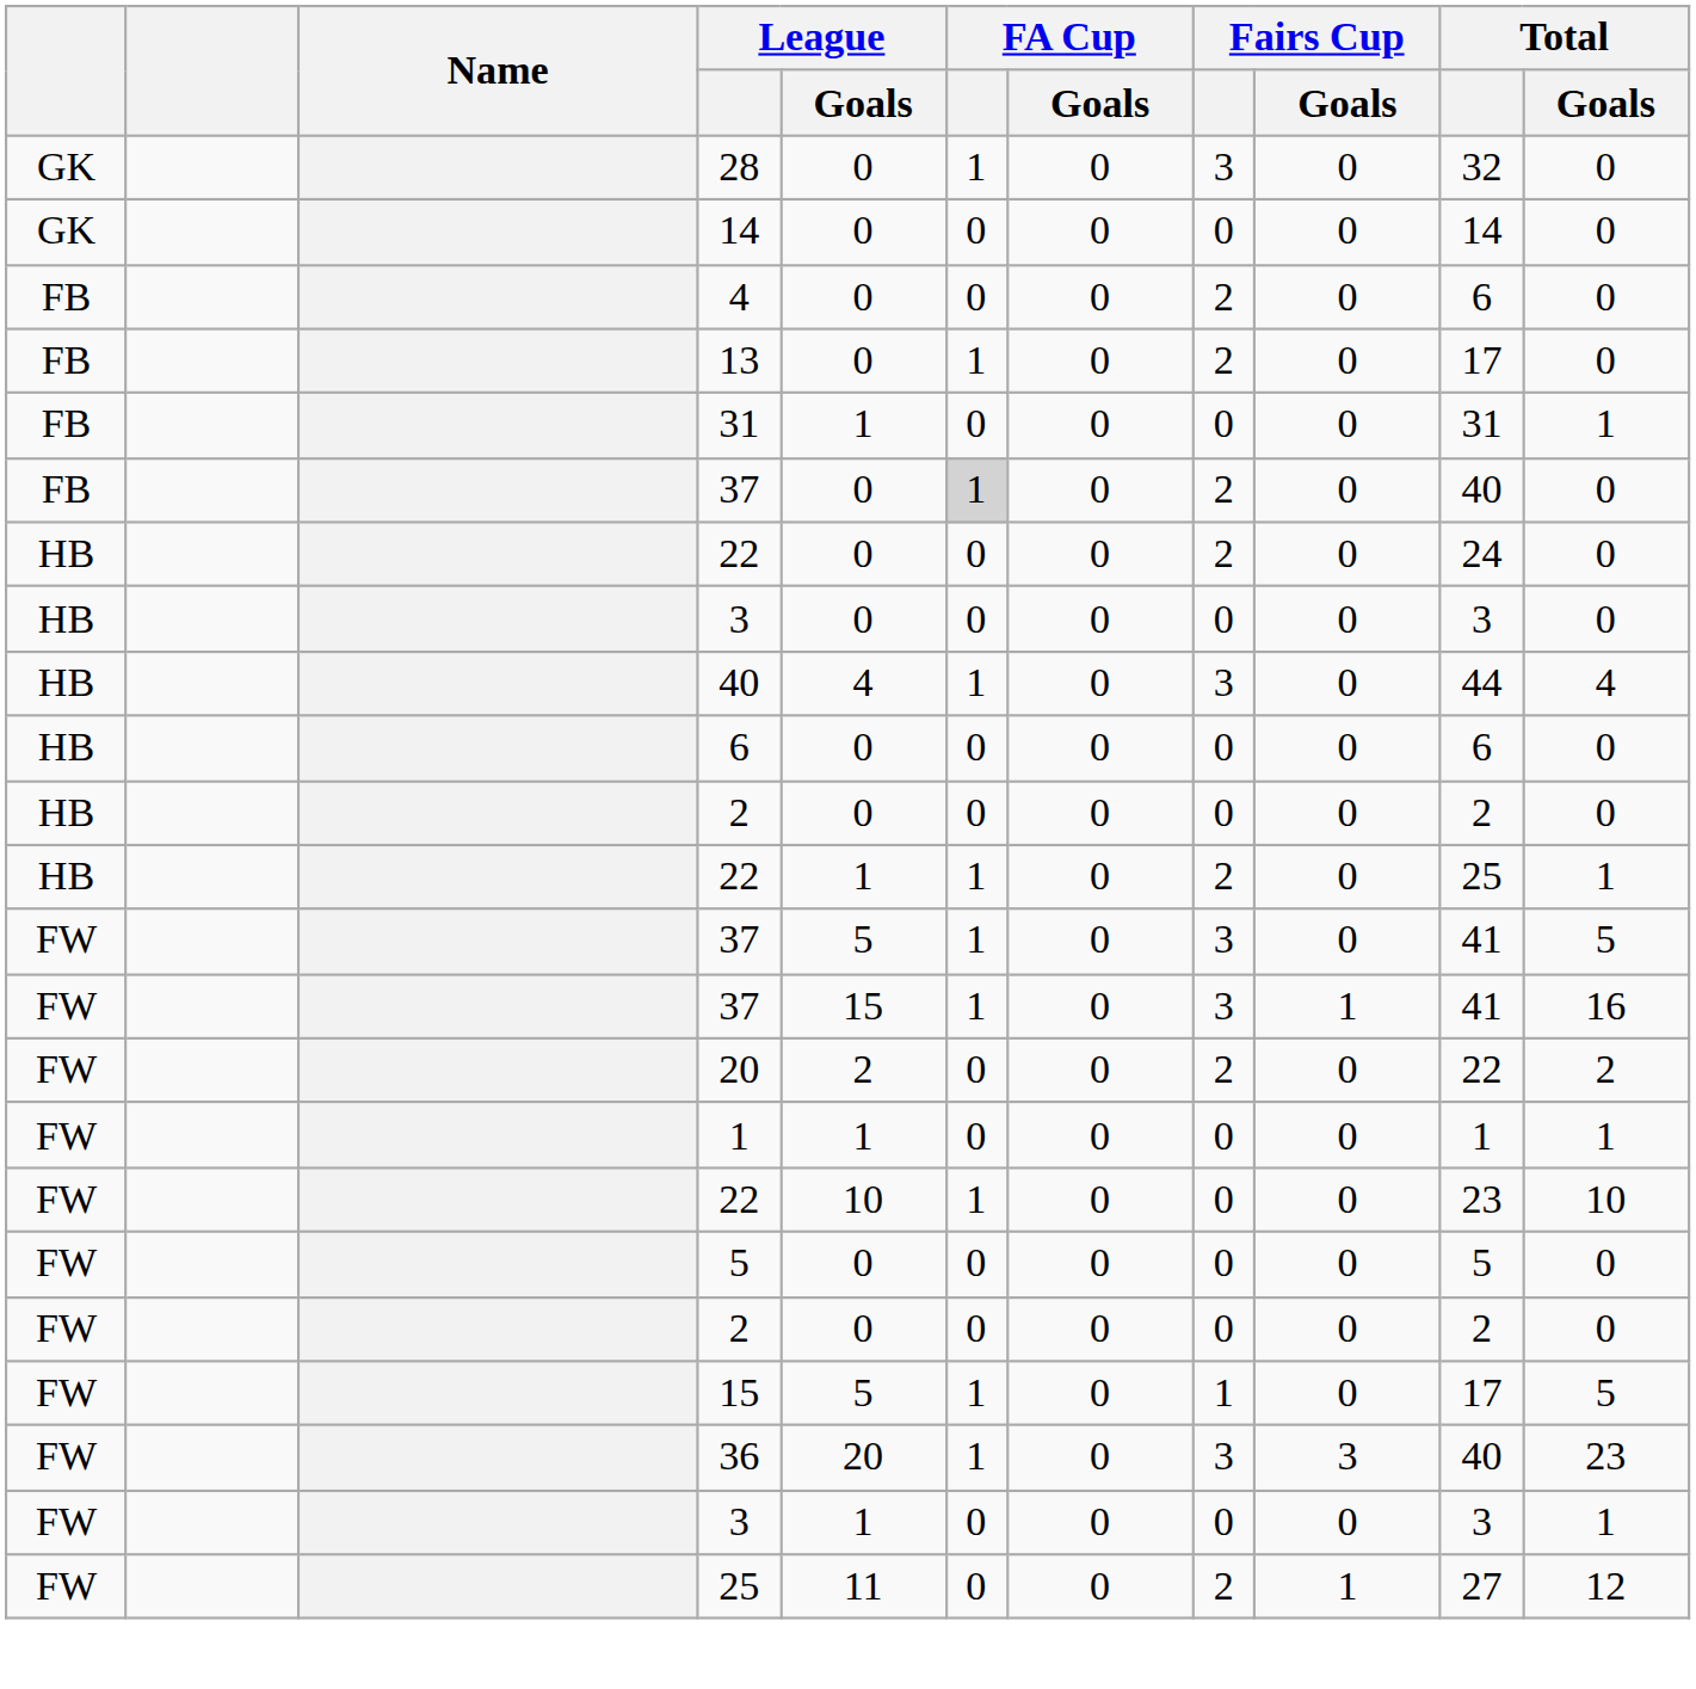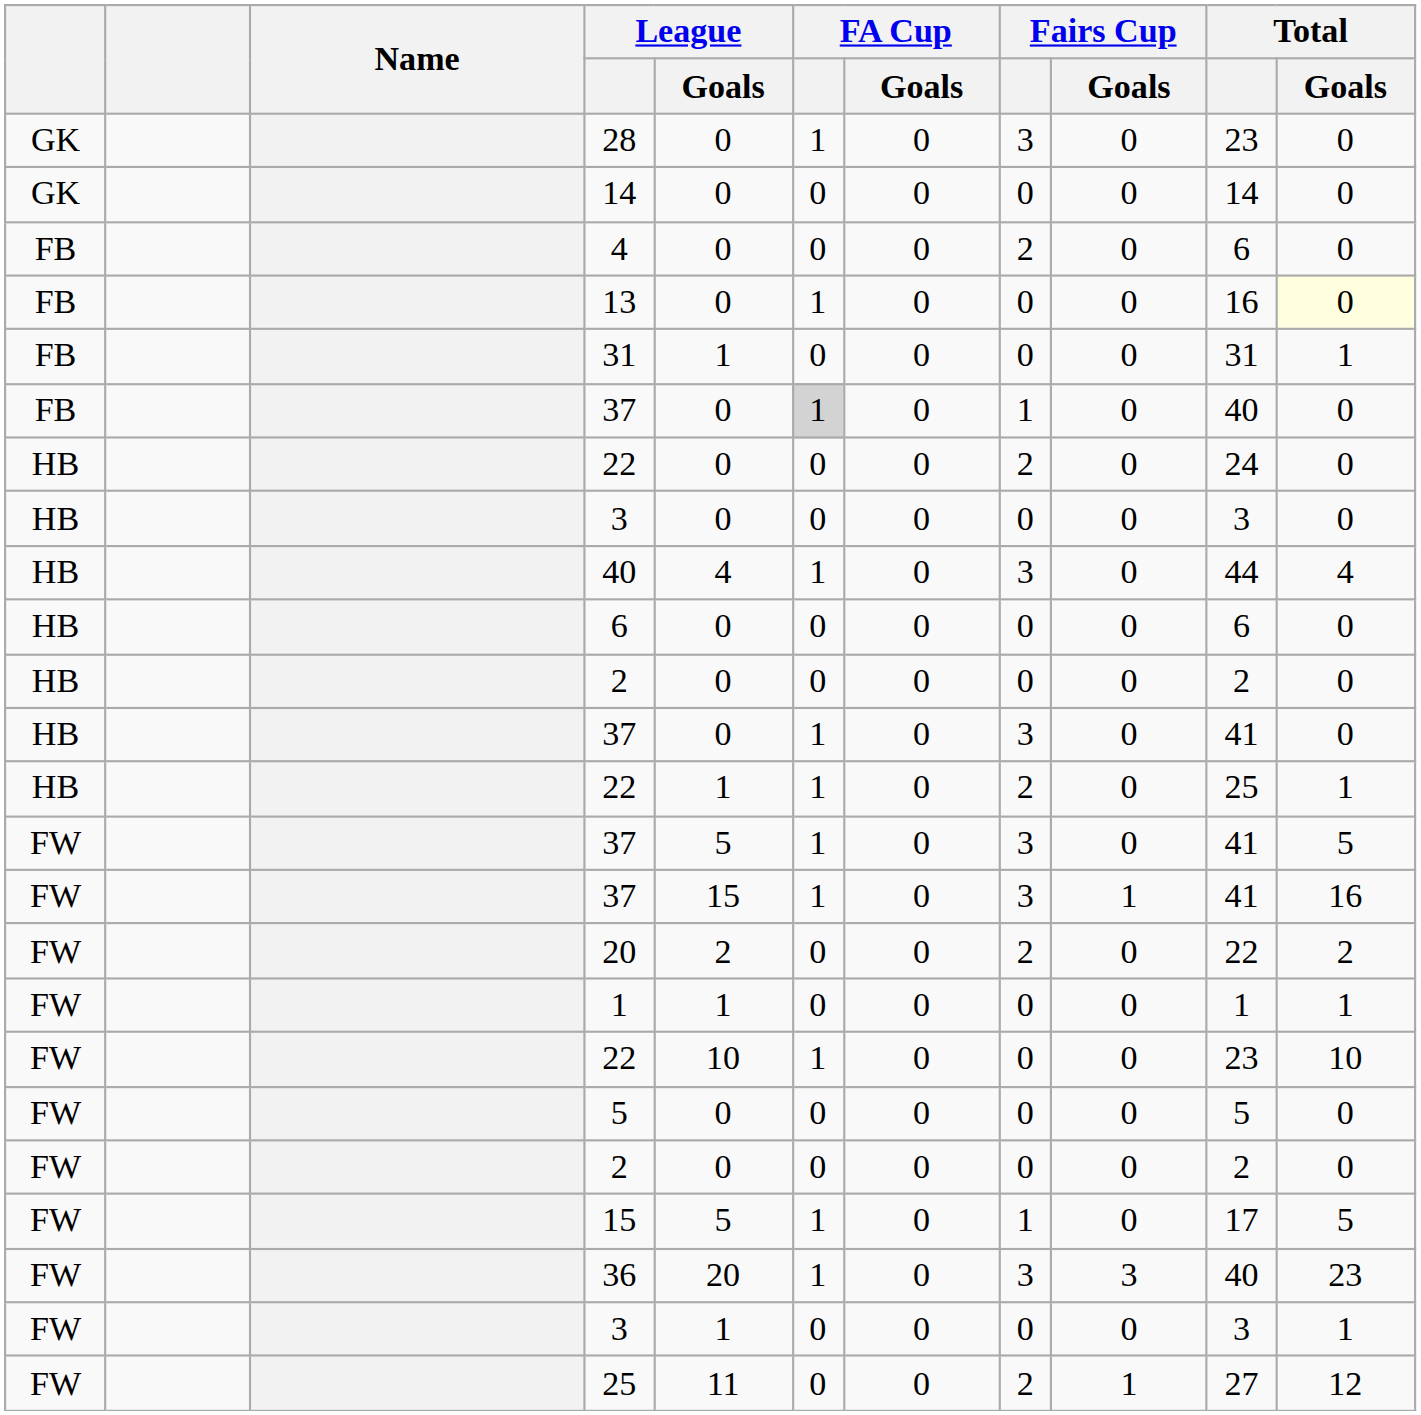 <table class="wikitable sortable plainrowheaders" style="text-align:center;">
 <tr>
 <th rowspan="2" scope="col" width="40"></th>
 <th rowspan="2" scope="col" width="60"></th>
 <th rowspan="2" scope="col" width="150" scope=col>Name</th>
 <th colspan="2" width="90"><a href='#'>League</a></th>
 <th colspan="2" width="90"><a href='#'>FA Cup</a></th>
 <th colspan="2" width="90"><a href='#'>Fairs Cup</a></th>
 <th colspan="2" width="90">Total</th>
 </tr>
 <tr>
 <th scope="col"></th>
 <th scope="col">Goals</th>
 <th scope="col"></th>
 <th scope="col">Goals</th>
 <th scope="col"></th>
 <th scope="col">Goals</th>
 <th scope="col"></th>
 <th scope="col">Goals</th>
 </tr>
 <tr>
 <td data-sort-value=1>GK</td>
 <td></td>
 <th scope="row"></th>
 <td>28</td>
 <td>0</td>
 <td>1</td>
 <td>0</td>
 <td>3</td>
 <td>0</td>
-<td>32</td>
+<td>23</td>
 <td>0</td>
 </tr>
 <tr>
 <td data-sort-value=1>GK</td>
 <td></td>
 <th scope="row"></th>
 <td>14</td>
 <td>0</td>
 <td>0</td>
 <td>0</td>
 <td>0</td>
 <td>0</td>
 <td>14</td>
 <td>0</td>
 </tr>
 <tr>
 <td data-sort-value=2>FB</td>
 <td></td>
 <th scope="row"></th>
 <td>4</td>
 <td>0</td>
 <td>0</td>
 <td>0</td>
 <td>2</td>
 <td>0</td>
 <td>6</td>
 <td>0</td>
 </tr>
 <tr>
 <td data-sort-value=2>FB</td>
 <td></td>
 <th scope="row"></th>
 <td>13</td>
 <td>0</td>
 <td>1</td>
 <td>0</td>
-<td>2</td>
 <td>0</td>
-<td>17</td>
 <td>0</td>
+<td>16</td>
+<td style="background: lightyellow;">0</td>
 </tr>
 <tr>
 <td data-sort-value=2>FB</td>
 <td></td>
 <th scope="row"></th>
 <td>31</td>
 <td>1</td>
 <td>0</td>
 <td>0</td>
 <td>0</td>
 <td>0</td>
 <td>31</td>
 <td>1</td>
 </tr>
 <tr>
 <td data-sort-value=2>FB</td>
 <td></td>
 <th scope="row"></th>
 <td>37</td>
 <td>0</td>
 <td style="background: lightgrey;">1</td>
 <td>0</td>
-<td>2</td>
+<td>1</td>
 <td>0</td>
 <td>40</td>
 <td>0</td>
 </tr>
 <tr>
 <td data-sort-value=3>HB</td>
 <td></td>
 <th scope="row"></th>
 <td>22</td>
 <td>0</td>
 <td>0</td>
 <td>0</td>
 <td>2</td>
 <td>0</td>
 <td>24</td>
 <td>0</td>
 </tr>
 <tr>
 <td data-sort-value=3>HB</td>
 <td></td>
 <th scope="row"></th>
 <td>3</td>
 <td>0</td>
 <td>0</td>
 <td>0</td>
 <td>0</td>
 <td>0</td>
 <td>3</td>
 <td>0</td>
 </tr>
 <tr>
 <td data-sort-value=3>HB</td>
 <td></td>
 <th scope="row"></th>
 <td>40</td>
 <td>4</td>
 <td>1</td>
 <td>0</td>
 <td>3</td>
 <td>0</td>
 <td>44</td>
 <td>4</td>
 </tr>
 <tr>
 <td data-sort-value=3>HB</td>
 <td></td>
 <th scope="row"> </th>
 <td>6</td>
 <td>0</td>
 <td>0</td>
 <td>0</td>
 <td>0</td>
 <td>0</td>
 <td>6</td>
 <td>0</td>
 </tr>
 <tr>
 <td data-sort-value=3>HB</td>
 <td></td>
 <th scope="row"></th>
 <td>2</td>
 <td>0</td>
 <td>0</td>
 <td>0</td>
 <td>0</td>
 <td>0</td>
 <td>2</td>
+<td>0</td>
+</tr>
+<tr>
+<td data-sort-value=3>HB</td>
+<td></td>
+<th scope="row"></th>
+<td>37</td>
+<td>0</td>
+<td>1</td>
+<td>0</td>
+<td>3</td>
+<td>0</td>
+<td>41</td>
 <td>0</td>
 </tr>
 <tr>
 <td data-sort-value=3>HB</td>
 <td></td>
 <th scope="row"></th>
 <td>22</td>
 <td>1</td>
 <td>1</td>
 <td>0</td>
 <td>2</td>
 <td>0</td>
 <td>25</td>
 <td>1</td>
 </tr>
 <tr>
 <td data-sort-value=4>FW</td>
 <td></td>
 <th scope="row"></th>
 <td>37</td>
 <td>5</td>
 <td>1</td>
 <td>0</td>
 <td>3</td>
 <td>0</td>
 <td>41</td>
 <td>5</td>
 </tr>
 <tr>
 <td data-sort-value=4>FW</td>
 <td></td>
 <th scope="row"></th>
 <td>37</td>
 <td>15</td>
 <td>1</td>
 <td>0</td>
 <td>3</td>
 <td>1</td>
 <td>41</td>
 <td>16</td>
 </tr>
 <tr>
 <td data-sort-value=4>FW</td>
 <td></td>
 <th scope="row"> </th>
 <td>20</td>
 <td>2</td>
 <td>0</td>
 <td>0</td>
 <td>2</td>
 <td>0</td>
 <td>22</td>
 <td>2</td>
 </tr>
 <tr>
 <td data-sort-value=4>FW</td>
 <td></td>
 <th scope="row"></th>
 <td>1</td>
 <td>1</td>
 <td>0</td>
 <td>0</td>
 <td>0</td>
 <td>0</td>
 <td>1</td>
 <td>1</td>
 </tr>
 <tr>
 <td data-sort-value=4>FW</td>
 <td></td>
 <th scope="row"></th>
 <td>22</td>
 <td>10</td>
 <td>1</td>
 <td>0</td>
 <td>0</td>
 <td>0</td>
 <td>23</td>
 <td>10</td>
 </tr>
 <tr>
 <td data-sort-value=4>FW</td>
 <td></td>
 <th scope="row"></th>
 <td>5</td>
 <td>0</td>
 <td>0</td>
 <td>0</td>
 <td>0</td>
 <td>0</td>
 <td>5</td>
 <td>0</td>
 </tr>
 <tr>
 <td data-sort-value=4>FW</td>
 <td></td>
 <th scope="row"></th>
 <td>2</td>
 <td>0</td>
 <td>0</td>
 <td>0</td>
 <td>0</td>
 <td>0</td>
 <td>2</td>
 <td>0</td>
 </tr>
 <tr>
 <td data-sort-value=4>FW</td>
 <td></td>
 <th scope="row"> </th>
 <td>15</td>
 <td>5</td>
 <td>1</td>
 <td>0</td>
 <td>1</td>
 <td>0</td>
 <td>17</td>
 <td>5</td>
 </tr>
 <tr>
 <td data-sort-value=4>FW</td>
 <td></td>
 <th scope="row"></th>
 <td>36</td>
 <td>20</td>
 <td>1</td>
 <td>0</td>
 <td>3</td>
 <td>3</td>
 <td>40</td>
 <td>23</td>
 </tr>
 <tr>
 <td data-sort-value=4>FW</td>
 <td></td>
 <th scope="row"> </th>
 <td>3</td>
 <td>1</td>
 <td>0</td>
 <td>0</td>
 <td>0</td>
 <td>0</td>
 <td>3</td>
 <td>1</td>
 </tr>
 <tr>
 <td data-sort-value=4>FW</td>
 <td></td>
 <th scope="row"></th>
 <td>25</td>
 <td>11</td>
 <td>0</td>
 <td>0</td>
 <td>2</td>
 <td>1</td>
 <td>27</td>
 <td>12</td>
 </tr>
 </table>
